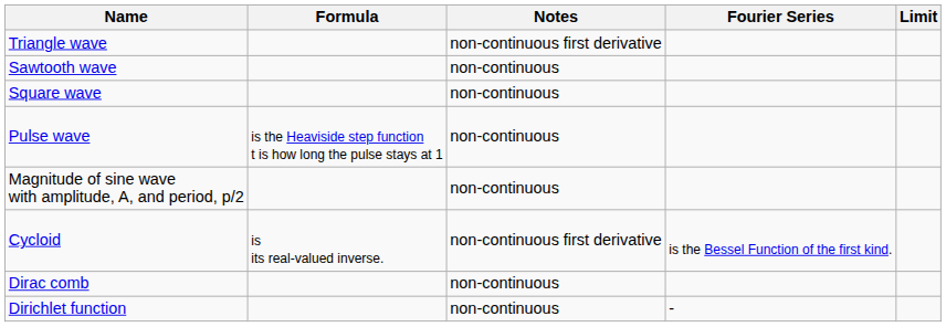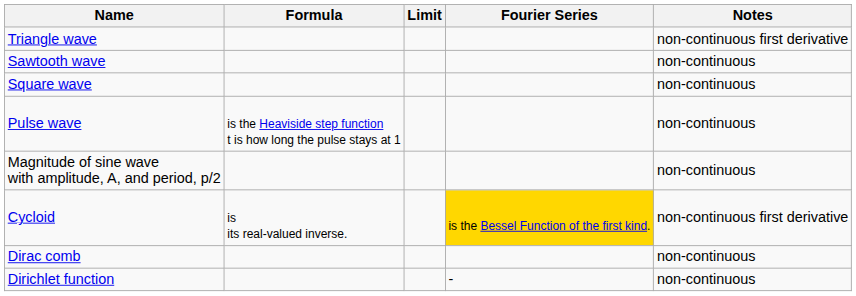 <table class="wikitable sortable">
 <tr>
 <th>Name</th>
 <th>Formula</th>
+<th>Limit</th>
+<th>Fourier Series</th>
 <th>Notes</th>
-<th>Fourier Series</th>
-<th>Limit</th>
 </tr>
 <tr>
 <td><a href='#'>Triangle wave</a></td>
 <td></td>
-<td>non-continuous first derivative</td>
 <td></td>
 <td></td>
+<td>non-continuous first derivative</td>
 </tr>
 <tr>
 <td><a href='#'>Sawtooth wave</a></td>
 <td></td>
-<td>non-continuous</td>
 <td></td>
 <td></td>
+<td>non-continuous</td>
 </tr>
 <tr>
 <td><a href='#'>Square wave</a></td>
 <td></td>
-<td>non-continuous</td>
 <td></td>
 <td></td>
+<td>non-continuous</td>
 </tr>
 <tr>
 <td><a href='#'>Pulse wave</a></td>
 <td><br><small> is the <a href='#'>Heaviside step function</a><br>t is how long the pulse stays at 1</small></td>
-<td>non-continuous</td>
 <td></td>
 <td></td>
+<td>non-continuous</td>
 </tr>
 <tr>
 <td>Magnitude of sine wave <br> with amplitude, A, and period, p/2</td>
 <td></td>
+<td></td>
+<td> </td>
 <td>non-continuous</td>
-<td> </td>
-<td></td>
 </tr>
 <tr>
 <td><a href='#'>Cycloid</a></td>
 <td><br><small> is</small><br><small>its real-valued inverse</small><small>.</small></td>
+<td></td>
+<td style="background: gold;"><br><small> is the <a href='#'>Bessel Function of the first kind</a>.</small></td>
 <td>non-continuous first derivative</td>
-<td><br><small> is the <a href='#'>Bessel Function of the first kind</a>.</small></td>
-<td></td>
 </tr>
 <tr>
 <td><a href='#'>Dirac comb</a></td>
 <td></td>
-<td>non-continuous</td>
 <td></td>
 <td></td>
+<td>non-continuous</td>
 </tr>
 <tr>
 <td><a href='#'>Dirichlet function</a></td>
 <td></td>
+<td></td>
+<td>-</td>
 <td>non-continuous</td>
-<td>-</td>
-<td></td>
 </tr>
 </table>
